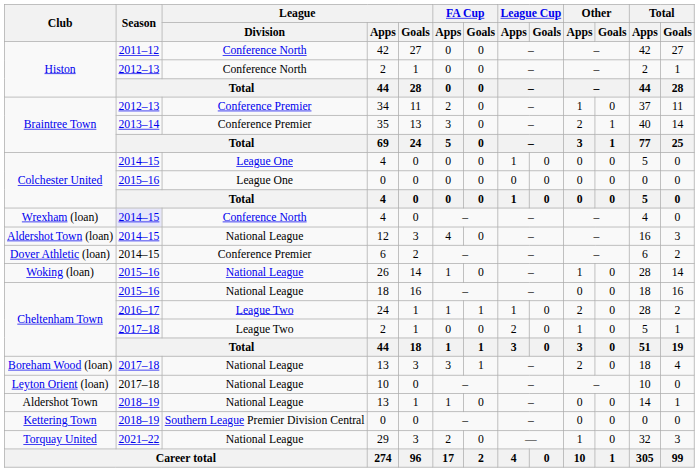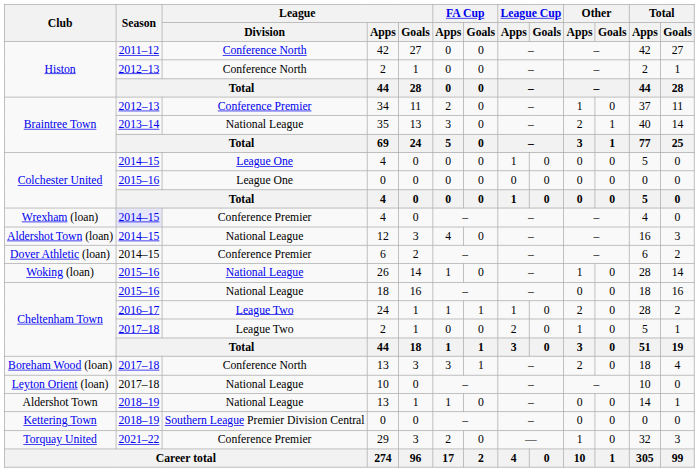 <table class="wikitable" style="text-align: center">
 <tr>
 <th rowspan="2">Club</th>
 <th rowspan="2">Season</th>
 <th colspan="3">League</th>
 <th colspan="2"><a href='#'>FA Cup</a></th>
 <th colspan="2"><a href='#'>League Cup</a></th>
 <th colspan="2">Other</th>
 <th colspan="2">Total</th>
 </tr>
 <tr>
 <th>Division</th>
 <th>Apps</th>
 <th>Goals</th>
 <th>Apps</th>
 <th>Goals</th>
 <th>Apps</th>
 <th>Goals</th>
 <th>Apps</th>
 <th>Goals</th>
 <th>Apps</th>
 <th>Goals</th>
 </tr>
 <tr>
 <td rowspan="3"><a href='#'>Histon</a></td>
 <td><a href='#'>2011–12</a></td>
 <td><a href='#'>Conference North</a></td>
 <td>42</td>
 <td>27</td>
 <td>0</td>
 <td>0</td>
 <td colspan="2">–</td>
 <td colspan="2">–</td>
 <td>42</td>
 <td>27</td>
 </tr>
 <tr>
 <td><a href='#'>2012–13</a></td>
 <td>Conference North</td>
 <td>2</td>
 <td>1</td>
 <td>0</td>
 <td>0</td>
 <td colspan="2">–</td>
 <td colspan="2">–</td>
 <td>2</td>
 <td>1</td>
 </tr>
 <tr>
 <th colspan="2">Total</th>
 <th>44</th>
 <th>28</th>
 <th>0</th>
 <th>0</th>
 <th colspan="2">–</th>
 <th colspan="2">–</th>
 <th>44</th>
 <th>28</th>
 </tr>
 <tr>
 <td rowspan="3"><a href='#'>Braintree Town</a></td>
 <td><a href='#'>2012–13</a></td>
 <td><a href='#'>Conference Premier</a></td>
 <td>34</td>
 <td>11</td>
 <td>2</td>
 <td>0</td>
 <td colspan="2">–</td>
 <td>1</td>
 <td>0</td>
 <td>37</td>
 <td>11</td>
 </tr>
 <tr>
 <td><a href='#'>2013–14</a></td>
-<td>Conference Premier</td>
+<td>National League</td>
 <td>35</td>
 <td>13</td>
 <td>3</td>
 <td>0</td>
 <td colspan="2">–</td>
 <td>2</td>
 <td>1</td>
 <td>40</td>
 <td>14</td>
 </tr>
 <tr>
 <th colspan="2">Total</th>
 <th>69</th>
 <th>24</th>
 <th>5</th>
 <th>0</th>
 <th colspan="2">–</th>
 <th>3</th>
 <th>1</th>
 <th>77</th>
 <th>25</th>
 </tr>
 <tr>
 <td rowspan="3"><a href='#'>Colchester United</a></td>
 <td><a href='#'>2014–15</a></td>
 <td><a href='#'>League One</a></td>
 <td>4</td>
 <td>0</td>
 <td>0</td>
 <td>0</td>
 <td>1</td>
 <td>0</td>
 <td>0</td>
 <td>0</td>
 <td>5</td>
 <td>0</td>
 </tr>
 <tr>
 <td><a href='#'>2015–16</a></td>
 <td>League One</td>
 <td>0</td>
 <td>0</td>
 <td>0</td>
 <td>0</td>
 <td>0</td>
 <td>0</td>
 <td>0</td>
 <td>0</td>
 <td>0</td>
 <td>0</td>
 </tr>
 <tr>
 <th colspan="2">Total</th>
 <th>4</th>
 <th>0</th>
 <th>0</th>
 <th>0</th>
 <th>1</th>
 <th>0</th>
 <th>0</th>
 <th>0</th>
 <th>5</th>
 <th>0</th>
 </tr>
 <tr>
 <td><a href='#'>Wrexham</a> (loan)</td>
 <td style="background: lavender;"><a href='#'>2014–15</a></td>
-<td><a href='#'>Conference North</a></td>
+<td>Conference Premier</td>
 <td>4</td>
 <td>0</td>
 <td colspan="2">–</td>
 <td colspan="2">–</td>
 <td colspan="2">–</td>
 <td>4</td>
 <td>0</td>
 </tr>
 <tr>
 <td><a href='#'>Aldershot Town</a> (loan)</td>
 <td><a href='#'>2014–15</a></td>
 <td>National League</td>
 <td>12</td>
 <td>3</td>
 <td>4</td>
 <td>0</td>
 <td colspan="2">–</td>
 <td colspan="2">–</td>
 <td>16</td>
 <td>3</td>
 </tr>
 <tr>
 <td><a href='#'>Dover Athletic</a> (loan)</td>
 <td>2014–15</td>
 <td>Conference Premier</td>
 <td>6</td>
 <td>2</td>
 <td colspan="2">–</td>
 <td colspan="2">–</td>
 <td colspan="2">–</td>
 <td>6</td>
 <td>2</td>
 </tr>
 <tr>
 <td><a href='#'>Woking</a> (loan)</td>
 <td><a href='#'>2015–16</a></td>
 <td><a href='#'>National League</a></td>
 <td>26</td>
 <td>14</td>
 <td>1</td>
 <td>0</td>
 <td colspan="2">–</td>
 <td>1</td>
 <td>0</td>
 <td>28</td>
 <td>14</td>
 </tr>
 <tr>
 <td rowspan="4"><a href='#'>Cheltenham Town</a></td>
 <td><a href='#'>2015–16</a></td>
 <td>National League</td>
 <td>18</td>
 <td>16</td>
 <td colspan="2">–</td>
 <td colspan="2">–</td>
 <td>0</td>
 <td>0</td>
 <td>18</td>
 <td>16</td>
 </tr>
 <tr>
 <td><a href='#'>2016–17</a></td>
 <td><a href='#'>League Two</a></td>
 <td>24</td>
 <td>1</td>
 <td>1</td>
 <td>1</td>
 <td>1</td>
 <td>0</td>
 <td>2</td>
 <td>0</td>
 <td>28</td>
 <td>2</td>
 </tr>
 <tr>
 <td><a href='#'>2017–18</a></td>
 <td>League Two</td>
 <td>2</td>
 <td>1</td>
 <td>0</td>
 <td>0</td>
 <td>2</td>
 <td>0</td>
 <td>1</td>
 <td>0</td>
 <td>5</td>
 <td>1</td>
 </tr>
 <tr>
 <th colspan="2">Total</th>
 <th>44</th>
 <th>18</th>
 <th>1</th>
 <th>1</th>
 <th>3</th>
 <th>0</th>
 <th>3</th>
 <th>0</th>
 <th>51</th>
 <th>19</th>
 </tr>
 <tr>
 <td rowspan="1"><a href='#'>Boreham Wood</a> (loan)</td>
 <td><a href='#'>2017–18</a></td>
-<td>National League</td>
+<td>Conference North</td>
 <td>13</td>
 <td>3</td>
 <td>3</td>
 <td>1</td>
 <td colspan="2">–</td>
 <td>2</td>
 <td>0</td>
 <td>18</td>
 <td>4</td>
 </tr>
 <tr>
 <td rowspan="1"><a href='#'>Leyton Orient</a> (loan)</td>
 <td>2017–18</td>
 <td>National League</td>
 <td>10</td>
 <td>0</td>
 <td colspan="2">–</td>
 <td colspan="2">–</td>
 <td colspan="2">–</td>
 <td>10</td>
 <td>0</td>
 </tr>
 <tr>
 <td rowspan="1">Aldershot Town</td>
 <td><a href='#'>2018–19</a></td>
 <td>National League</td>
 <td>13</td>
 <td>1</td>
 <td>1</td>
 <td>0</td>
 <td colspan="2">–</td>
 <td>0</td>
 <td>0</td>
 <td>14</td>
 <td>1</td>
 </tr>
 <tr>
 <td rowspan="1"><a href='#'>Kettering Town</a></td>
 <td><a href='#'>2018–19</a></td>
 <td><a href='#'>Southern League</a> Premier Division Central</td>
 <td>0</td>
 <td>0</td>
 <td colspan="2">–</td>
 <td colspan="2">–</td>
 <td>0</td>
 <td>0</td>
 <td>0</td>
 <td>0</td>
 </tr>
 <tr>
 <td><a href='#'>Torquay United</a></td>
 <td><a href='#'>2021–22</a></td>
-<td>National League</td>
+<td>Conference Premier</td>
 <td>29</td>
 <td>3</td>
 <td>2</td>
 <td>0</td>
 <td colspan="2">—</td>
 <td>1</td>
 <td>0</td>
 <td>32</td>
 <td>3</td>
 </tr>
 <tr>
 <th colspan="3">Career total</th>
 <th>274</th>
 <th>96</th>
 <th>17</th>
 <th>2</th>
 <th>4</th>
 <th>0</th>
 <th>10</th>
 <th>1</th>
 <th>305</th>
 <th>99</th>
 </tr>
 </table>
